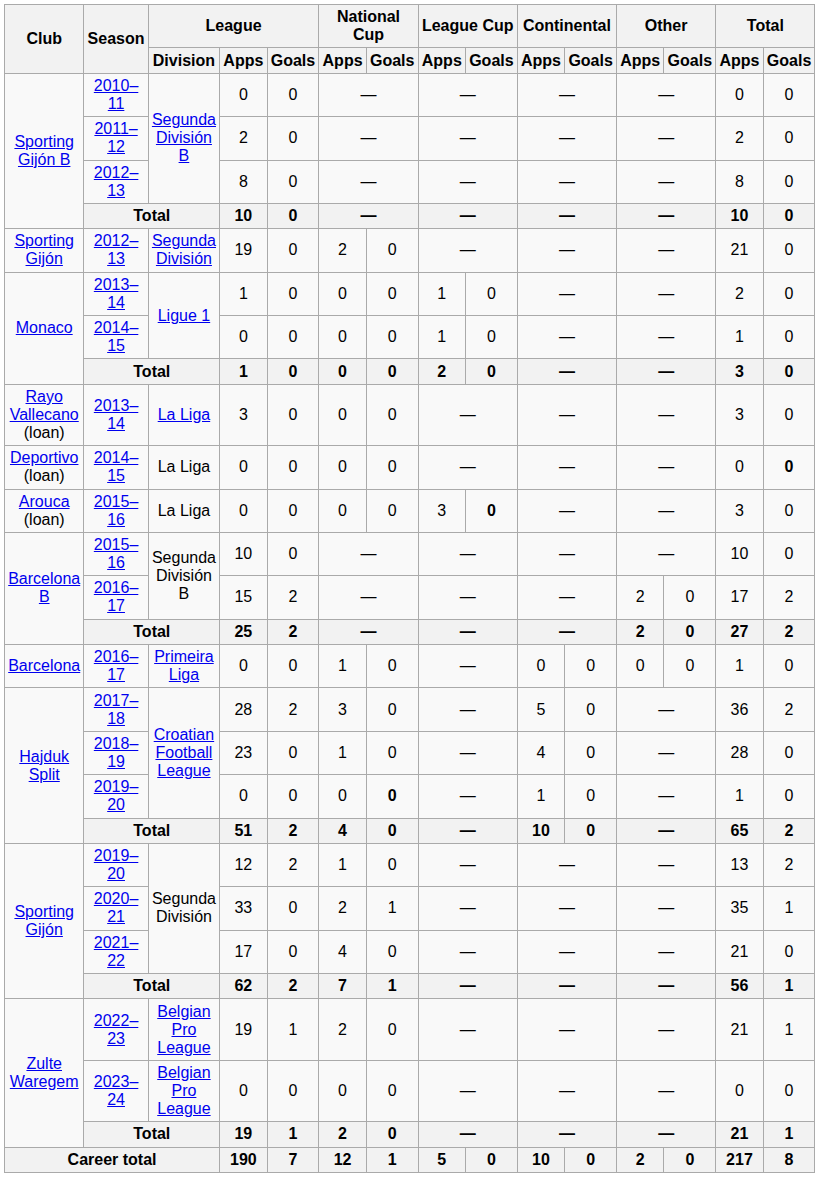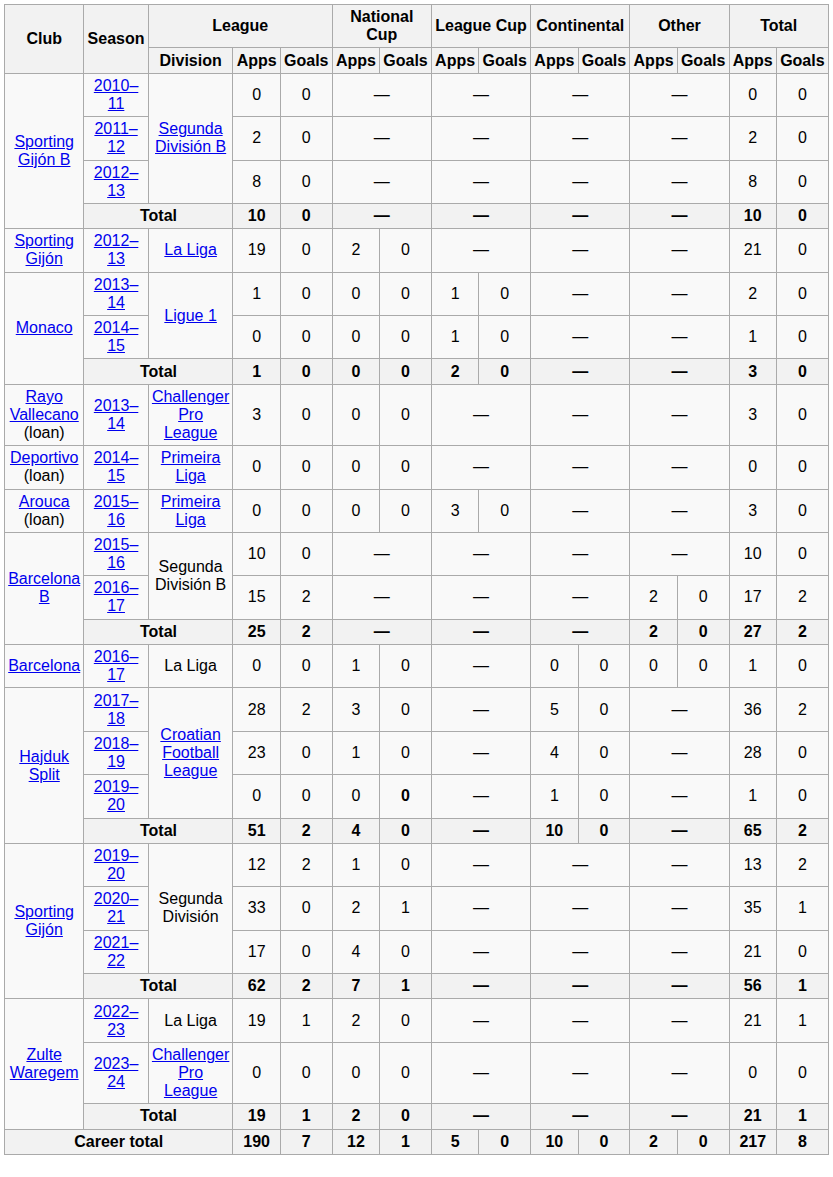 <table class="wikitable" style="text-align:center">
 <tr>
 <th rowspan="2">Club</th>
 <th rowspan="2">Season</th>
 <th colspan="3">League</th>
 <th colspan="2">National Cup</th>
 <th colspan="2">League Cup</th>
 <th colspan="2">Continental</th>
 <th colspan="2">Other</th>
 <th colspan="2">Total</th>
 </tr>
 <tr>
 <th>Division</th>
 <th>Apps</th>
 <th>Goals</th>
 <th>Apps</th>
 <th>Goals</th>
 <th>Apps</th>
 <th>Goals</th>
 <th>Apps</th>
 <th>Goals</th>
 <th>Apps</th>
 <th>Goals</th>
 <th>Apps</th>
 <th>Goals</th>
 </tr>
 <tr>
 <td rowspan="4"><a href='#'>Sporting Gijón B</a></td>
 <td><a href='#'>2010–11</a></td>
 <td rowspan="3"><a href='#'>Segunda División B</a></td>
 <td>0</td>
 <td>0</td>
 <td colspan="2">—</td>
 <td colspan="2">—</td>
 <td colspan="2">—</td>
 <td colspan="2">—</td>
 <td>0</td>
 <td>0</td>
 </tr>
 <tr>
 <td><a href='#'>2011–12</a></td>
 <td>2</td>
 <td>0</td>
 <td colspan="2">—</td>
 <td colspan="2">—</td>
 <td colspan="2">—</td>
 <td colspan="2">—</td>
 <td>2</td>
 <td>0</td>
 </tr>
 <tr>
 <td><a href='#'>2012–13</a></td>
 <td>8</td>
 <td>0</td>
 <td colspan="2">—</td>
 <td colspan="2">—</td>
 <td colspan="2">—</td>
 <td colspan="2">—</td>
 <td>8</td>
 <td>0</td>
 </tr>
 <tr>
 <th colspan="2">Total</th>
 <th>10</th>
 <th>0</th>
 <th colspan="2">—</th>
 <th colspan="2">—</th>
 <th colspan="2">—</th>
 <th colspan="2">—</th>
 <th>10</th>
 <th>0</th>
 </tr>
 <tr>
 <td rowspan="1"><a href='#'>Sporting Gijón</a></td>
 <td><a href='#'>2012–13</a></td>
-<td><a href='#'>Segunda División</a></td>
+<td><a href='#'>La Liga</a></td>
 <td>19</td>
 <td>0</td>
 <td>2</td>
 <td>0</td>
 <td colspan="2">—</td>
 <td colspan="2">—</td>
 <td colspan="2">—</td>
 <td>21</td>
 <td>0</td>
 </tr>
 <tr>
 <td rowspan="3"><a href='#'>Monaco</a></td>
 <td><a href='#'>2013–14</a></td>
 <td rowspan="2"><a href='#'>Ligue 1</a></td>
 <td>1</td>
 <td>0</td>
 <td>0</td>
 <td>0</td>
 <td>1</td>
 <td>0</td>
 <td colspan="2">—</td>
 <td colspan="2">—</td>
 <td>2</td>
 <td>0</td>
 </tr>
 <tr>
 <td><a href='#'>2014–15</a></td>
 <td>0</td>
 <td>0</td>
 <td>0</td>
 <td>0</td>
 <td>1</td>
 <td>0</td>
 <td colspan="2">—</td>
 <td colspan="2">—</td>
 <td>1</td>
 <td>0</td>
 </tr>
 <tr>
 <th colspan="2">Total</th>
 <th>1</th>
 <th>0</th>
 <th>0</th>
 <th>0</th>
 <th>2</th>
 <th>0</th>
 <th colspan="2">—</th>
 <th colspan="2">—</th>
 <th>3</th>
 <th>0</th>
 </tr>
 <tr>
 <td><a href='#'>Rayo Vallecano</a> (loan)</td>
 <td><a href='#'>2013–14</a></td>
-<td><a href='#'>La Liga</a></td>
+<td><a href='#'>Challenger Pro League</a></td>
 <td>3</td>
 <td>0</td>
 <td>0</td>
 <td>0</td>
 <td colspan="2">—</td>
 <td colspan="2">—</td>
 <td colspan="2">—</td>
 <td>3</td>
 <td>0</td>
 </tr>
 <tr>
 <td><a href='#'>Deportivo</a> (loan)</td>
 <td><a href='#'>2014–15</a></td>
-<td>La Liga</td>
+<td><a href='#'>Primeira Liga</a></td>
 <td>0</td>
 <td>0</td>
 <td>0</td>
 <td>0</td>
 <td colspan="2">—</td>
 <td colspan="2">—</td>
 <td colspan="2">—</td>
 <td>0</td>
-<td><strong>0</strong></td>
+<td>0</td>
 </tr>
 <tr>
 <td><a href='#'>Arouca</a> (loan)</td>
 <td><a href='#'>2015–16</a></td>
-<td>La Liga</td>
+<td><a href='#'>Primeira Liga</a></td>
 <td>0</td>
 <td>0</td>
 <td>0</td>
 <td>0</td>
 <td>3</td>
-<td><strong>0</strong></td>
+<td>0</td>
 <td colspan="2">—</td>
 <td colspan="2">—</td>
 <td>3</td>
 <td>0</td>
 </tr>
 <tr>
 <td rowspan="3"><a href='#'>Barcelona B</a></td>
 <td><a href='#'>2015–16</a></td>
 <td rowspan="2">Segunda División B</td>
 <td>10</td>
 <td>0</td>
 <td colspan="2">—</td>
 <td colspan="2">—</td>
 <td colspan="2">—</td>
 <td colspan="2">—</td>
 <td>10</td>
 <td>0</td>
 </tr>
 <tr>
 <td><a href='#'>2016–17</a></td>
 <td>15</td>
 <td>2</td>
 <td colspan="2">—</td>
 <td colspan="2">—</td>
 <td colspan="2">—</td>
 <td>2</td>
 <td>0</td>
 <td>17</td>
 <td>2</td>
 </tr>
 <tr>
 <th colspan="2">Total</th>
 <th>25</th>
 <th>2</th>
 <th colspan="2">—</th>
 <th colspan="2">—</th>
 <th colspan="2">—</th>
 <th>2</th>
 <th>0</th>
 <th>27</th>
 <th>2</th>
 </tr>
 <tr>
 <td><a href='#'>Barcelona</a></td>
 <td><a href='#'>2016–17</a></td>
-<td><a href='#'>Primeira Liga</a></td>
+<td>La Liga</td>
 <td>0</td>
 <td>0</td>
 <td>1</td>
 <td>0</td>
 <td colspan="2">—</td>
 <td>0</td>
 <td>0</td>
 <td>0</td>
 <td>0</td>
 <td>1</td>
 <td>0</td>
 </tr>
 <tr>
 <td rowspan="4"><a href='#'>Hajduk Split</a></td>
 <td><a href='#'>2017–18</a></td>
 <td rowspan="3"><a href='#'>Croatian Football League</a></td>
 <td>28</td>
 <td>2</td>
 <td>3</td>
 <td>0</td>
 <td colspan="2">—</td>
 <td>5</td>
 <td>0</td>
 <td colspan="2">—</td>
 <td>36</td>
 <td>2</td>
 </tr>
 <tr>
 <td><a href='#'>2018–19</a></td>
 <td>23</td>
 <td>0</td>
 <td>1</td>
 <td>0</td>
 <td colspan="2">—</td>
 <td>4</td>
 <td>0</td>
 <td colspan="2">—</td>
 <td>28</td>
 <td>0</td>
 </tr>
 <tr>
 <td><a href='#'>2019–20</a></td>
 <td>0</td>
 <td>0</td>
 <td>0</td>
 <td><strong>0</strong></td>
 <td colspan="2">—</td>
 <td>1</td>
 <td>0</td>
 <td colspan="2">—</td>
 <td>1</td>
 <td>0</td>
 </tr>
 <tr>
 <th colspan="2">Total</th>
 <th>51</th>
 <th>2</th>
 <th>4</th>
 <th>0</th>
 <th colspan="2">—</th>
 <th>10</th>
 <th>0</th>
 <th colspan="2">—</th>
 <th>65</th>
 <th>2</th>
 </tr>
 <tr>
 <td rowspan="4"><a href='#'>Sporting Gijón</a></td>
 <td><a href='#'>2019–20</a></td>
 <td rowspan="3">Segunda División</td>
 <td>12</td>
 <td>2</td>
 <td>1</td>
 <td>0</td>
 <td colspan="2">—</td>
 <td colspan="2">—</td>
 <td colspan="2">—</td>
 <td>13</td>
 <td>2</td>
 </tr>
 <tr>
 <td><a href='#'>2020–21</a></td>
 <td>33</td>
 <td>0</td>
 <td>2</td>
 <td>1</td>
 <td colspan="2">—</td>
 <td colspan="2">—</td>
 <td colspan="2">—</td>
 <td>35</td>
 <td>1</td>
 </tr>
 <tr>
 <td><a href='#'>2021–22</a></td>
 <td>17</td>
 <td>0</td>
 <td>4</td>
 <td>0</td>
 <td colspan="2">—</td>
 <td colspan="2">—</td>
 <td colspan="2">—</td>
 <td>21</td>
 <td>0</td>
 </tr>
 <tr>
 <th colspan="2">Total</th>
 <th>62</th>
 <th>2</th>
 <th>7</th>
 <th>1</th>
 <th colspan="2">—</th>
 <th colspan="2">—</th>
 <th colspan="2">—</th>
 <th>56</th>
 <th>1</th>
 </tr>
 <tr>
 <td rowspan="3"><a href='#'>Zulte Waregem</a></td>
 <td><a href='#'>2022–23</a></td>
-<td><a href='#'>Belgian Pro League</a></td>
+<td>La Liga</td>
 <td>19</td>
 <td>1</td>
 <td>2</td>
 <td>0</td>
 <td colspan="2">—</td>
 <td colspan="2">—</td>
 <td colspan="2">—</td>
 <td>21</td>
 <td>1</td>
 </tr>
 <tr>
 <td><a href='#'>2023–24</a></td>
-<td><a href='#'>Belgian Pro League</a></td>
+<td><a href='#'>Challenger Pro League</a></td>
 <td>0</td>
 <td>0</td>
 <td>0</td>
 <td>0</td>
 <td colspan="2">—</td>
 <td colspan="2">—</td>
 <td colspan="2">—</td>
 <td>0</td>
 <td>0</td>
 </tr>
 <tr>
 <th colspan="2">Total</th>
 <th>19</th>
 <th>1</th>
 <th>2</th>
 <th>0</th>
 <th colspan="2">—</th>
 <th colspan="2">—</th>
 <th colspan="2">—</th>
 <th>21</th>
 <th>1</th>
 </tr>
 <tr>
 <th colspan="3">Career total</th>
 <th>190</th>
 <th>7</th>
 <th>12</th>
 <th>1</th>
 <th>5</th>
 <th>0</th>
 <th>10</th>
 <th>0</th>
 <th>2</th>
 <th>0</th>
 <th>217</th>
 <th>8</th>
 </tr>
 </table>
